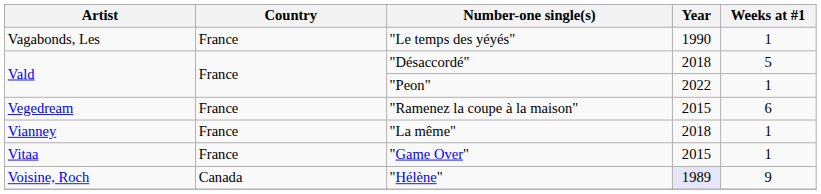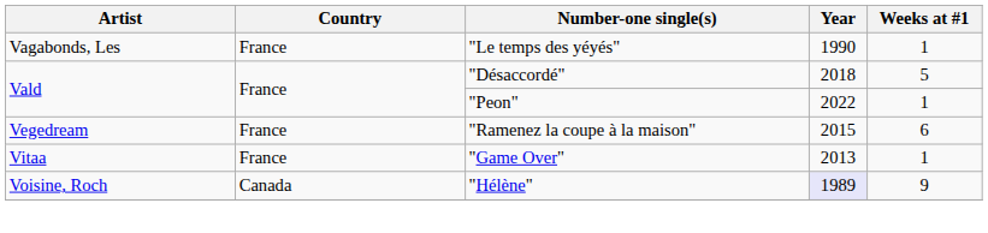 <table class="wikitable">
 <tr>
 <th width="20%">Artist</th>
 <th width="20%">Country</th>
 <th width="30%">Number-one single(s)</th>
 <th width="5%">Year</th>
 <th width="10%">Weeks at #1</th>
 </tr>
 <tr>
 <td>Vagabonds, Les</td>
 <td>France</td>
 <td>"Le temps des yéyés"</td>
 <td align=center>1990</td>
 <td align=center>1</td>
 </tr>
 <tr>
 <td rowspan=2><a href='#'>Vald</a></td>
 <td rowspan=2>France</td>
 <td>"Désaccordé"</td>
 <td align=center>2018</td>
 <td align=center>5</td>
 </tr>
 <tr>
 <td>"Peon"</td>
 <td align=center>2022</td>
 <td align=center>1</td>
 </tr>
 <tr>
 <td><a href='#'>Vegedream</a></td>
 <td>France</td>
 <td>"Ramenez la coupe à la maison"</td>
 <td align=center>2015</td>
 <td align=center>6</td>
 </tr>
 <tr>
-<td><a href='#'>Vianney</a></td>
-<td>France</td>
-<td>"La même"</td>
-<td align=center>2018</td>
-<td align=center>1</td>
-</tr>
-<tr>
 <td><a href='#'>Vitaa</a></td>
 <td>France</td>
 <td>"<a href='#'>Game Over</a>"</td>
-<td align=center>2015</td>
+<td align=center>2013</td>
 <td align=center>1</td>
 </tr>
 <tr>
 <td><a href='#'>Voisine, Roch</a></td>
 <td>Canada</td>
 <td>"<a href='#'>Hélène</a>"</td>
 <td align=center style="background: lavender;">1989</td>
 <td align=center>9</td>
 </tr>
 <tr>
 </tr>
 </table>
